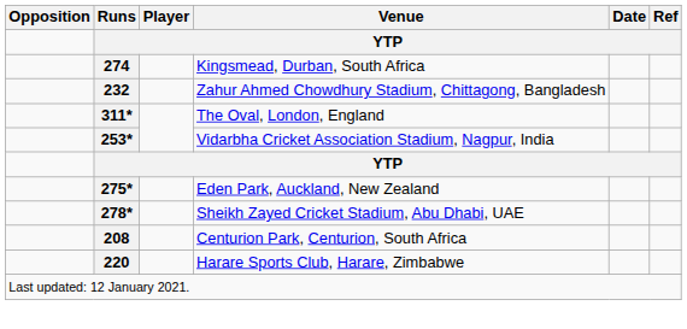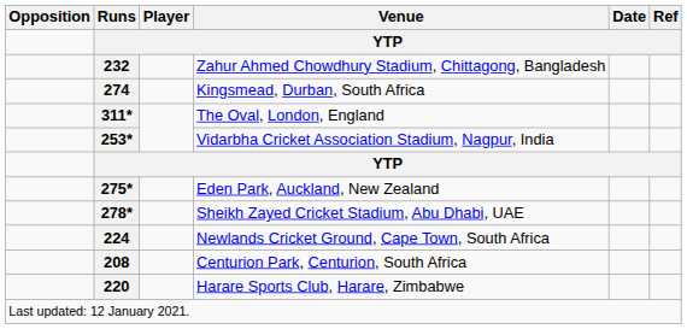 <table class="wikitable plainrowheaders sortable">
 <tr>
 <th scope=col>Opposition</th>
 <th scope=col>Runs</th>
 <th scope=col>Player</th>
 <th scope=col>Venue</th>
 <th scope=col>Date</th>
 <th scope=col>Ref</th>
 </tr>
 <tr>
 <td></td>
 <th scope=row style=text-align:center; colspan=5>YTP</th>
 </tr>
 <tr>
 <td></td>
-<th scope=row style=text-align:center;>274</th>
+<th scope=row style=text-align:center;>232</th>
 <td></td>
-<td><a href='#'>Kingsmead</a>, <a href='#'>Durban</a>, South Africa</td>
+<td><a href='#'>Zahur Ahmed Chowdhury Stadium</a>, <a href='#'>Chittagong</a>, Bangladesh</td>
 <td></td>
 <td></td>
 </tr>
 <tr>
 <td></td>
-<th scope=row style=text-align:center;>232</th>
+<th scope=row style=text-align:center;>274</th>
 <td></td>
-<td><a href='#'>Zahur Ahmed Chowdhury Stadium</a>, <a href='#'>Chittagong</a>, Bangladesh</td>
+<td><a href='#'>Kingsmead</a>, <a href='#'>Durban</a>, South Africa</td>
 <td></td>
 <td></td>
 </tr>
 <tr>
 <td></td>
 <th scope=row style=text-align:center;>311*</th>
 <td rowspan=2></td>
 <td><a href='#'>The Oval</a>, <a href='#'>London</a>, England</td>
 <td></td>
 <td></td>
 </tr>
 <tr>
 <td></td>
 <th scope=row style=text-align:center;>253*</th>
 <td><a href='#'>Vidarbha Cricket Association Stadium</a>, <a href='#'>Nagpur</a>, India</td>
 <td></td>
 <td></td>
 </tr>
 <tr>
 <td></td>
 <th scope=row style=text-align:center; colspan=5>YTP</th>
 </tr>
 <tr>
 <td></td>
 <th scope=row style=text-align:center;>275*</th>
 <td></td>
 <td><a href='#'>Eden Park</a>, <a href='#'>Auckland</a>, New Zealand</td>
 <td></td>
 <td></td>
 </tr>
 <tr>
 <td></td>
 <th scope=row style=text-align:center;>278*</th>
 <td></td>
 <td><a href='#'>Sheikh Zayed Cricket Stadium</a>, <a href='#'>Abu Dhabi</a>, UAE</td>
 <td></td>
 <td></td>
 </tr>
 <tr>
 <td></td>
+<th scope=row style=text-align:center;>224</th>
+<td></td>
+<td><a href='#'>Newlands Cricket Ground</a>, <a href='#'>Cape Town</a>, South Africa</td>
+<td></td>
+<td></td>
+</tr>
+<tr>
+<td></td>
 <th scope=row style=text-align:center;>208</th>
 <td></td>
 <td><a href='#'>Centurion Park</a>, <a href='#'>Centurion</a>, South Africa</td>
 <td></td>
 <td></td>
 </tr>
 <tr>
 <td></td>
 <th scope=row style=text-align:center;>220</th>
 <td></td>
 <td><a href='#'>Harare Sports Club</a>, <a href='#'>Harare</a>, Zimbabwe</td>
 <td></td>
 <td></td>
 </tr>
 <tr>
 <td colspan=6><small>Last updated: 12 January 2021.</small></td>
 </tr>
 </table>
